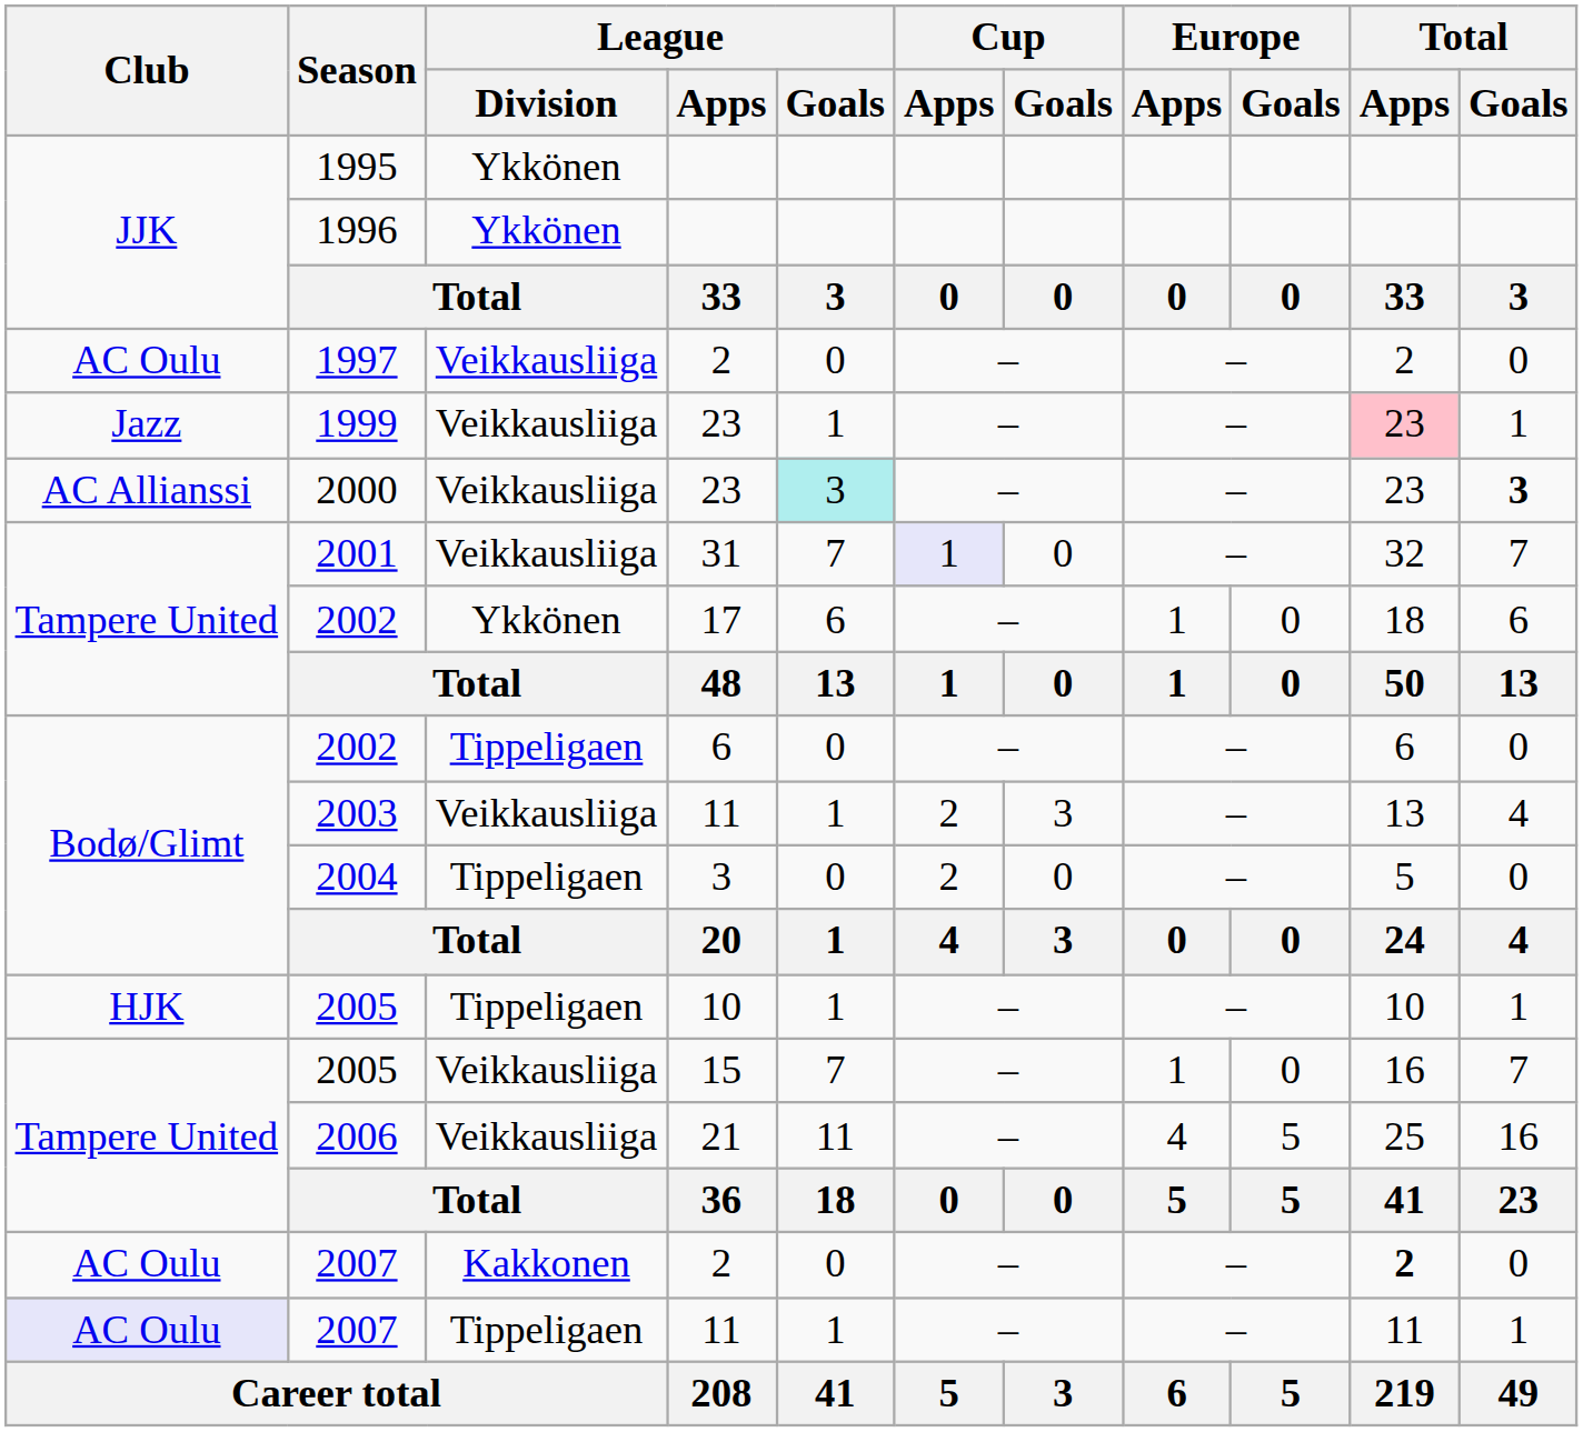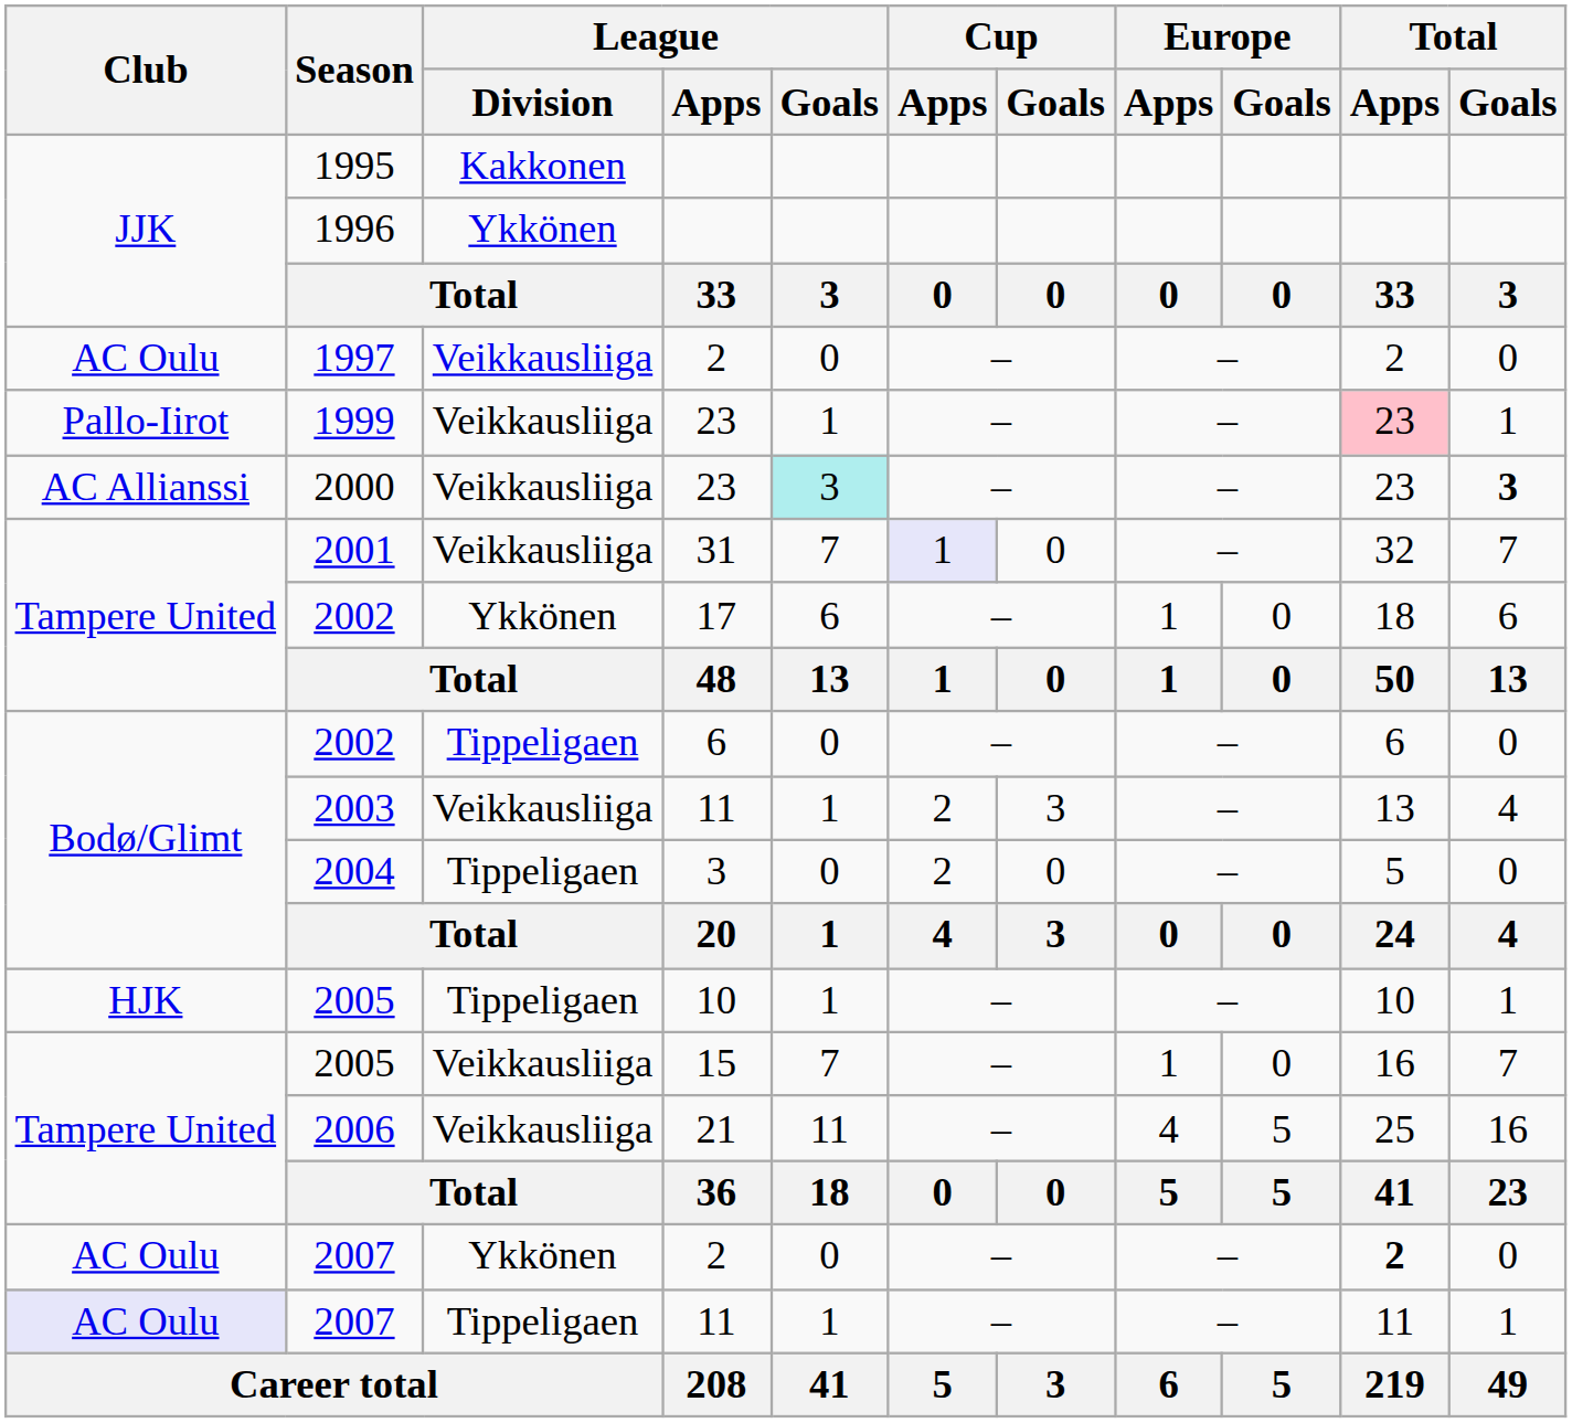 <table class="wikitable" style="text-align:center">
 <tr>
 <th rowspan="2">Club</th>
 <th rowspan="2">Season</th>
 <th colspan="3">League</th>
 <th colspan="2">Cup</th>
 <th colspan="2">Europe</th>
 <th colspan="2">Total</th>
 </tr>
 <tr>
 <th>Division</th>
 <th>Apps</th>
 <th>Goals</th>
 <th>Apps</th>
 <th>Goals</th>
 <th>Apps</th>
 <th>Goals</th>
 <th>Apps</th>
 <th>Goals</th>
 </tr>
 <tr>
 <td rowspan=3><a href='#'>JJK</a></td>
 <td>1995</td>
-<td>Ykkönen</td>
+<td><a href='#'>Kakkonen</a></td>
 <td></td>
 <td></td>
 <td></td>
 <td></td>
 <td></td>
 <td></td>
 <td></td>
 <td></td>
 </tr>
 <tr>
 <td>1996</td>
 <td><a href='#'>Ykkönen</a></td>
 <td></td>
 <td></td>
 <td></td>
 <td></td>
 <td></td>
 <td></td>
 <td></td>
 <td></td>
 </tr>
 <tr>
 <th colspan=2>Total</th>
 <th>33</th>
 <th>3</th>
 <th>0</th>
 <th>0</th>
 <th>0</th>
 <th>0</th>
 <th>33</th>
 <th>3</th>
 </tr>
 <tr>
 <td><a href='#'>AC Oulu</a></td>
 <td><a href='#'>1997</a></td>
 <td><a href='#'>Veikkausliiga</a></td>
 <td>2</td>
 <td>0</td>
 <td colspan=2>–</td>
 <td colspan=2>–</td>
 <td>2</td>
 <td>0</td>
 </tr>
 <tr>
-<td><a href='#'>Jazz</a></td>
+<td><a href='#'>Pallo-Iirot</a></td>
 <td><a href='#'>1999</a></td>
 <td>Veikkausliiga</td>
 <td>23</td>
 <td>1</td>
 <td colspan=2>–</td>
 <td colspan=2>–</td>
 <td style="background: pink;">23</td>
 <td>1</td>
 </tr>
 <tr>
 <td><a href='#'>AC Allianssi</a></td>
 <td>2000</td>
 <td>Veikkausliiga</td>
 <td>23</td>
 <td style="background: paleturquoise;">3</td>
 <td colspan=2>–</td>
 <td colspan=2>–</td>
 <td>23</td>
 <td><strong>3</strong></td>
 </tr>
 <tr>
 <td rowspan=3><a href='#'>Tampere United</a></td>
 <td><a href='#'>2001</a></td>
 <td>Veikkausliiga</td>
 <td>31</td>
 <td>7</td>
 <td style="background: lavender;">1</td>
 <td>0</td>
 <td colspan=2>–</td>
 <td>32</td>
 <td>7</td>
 </tr>
 <tr>
 <td><a href='#'>2002</a></td>
 <td>Ykkönen</td>
 <td>17</td>
 <td>6</td>
 <td colspan=2>–</td>
 <td>1</td>
 <td>0</td>
 <td>18</td>
 <td>6</td>
 </tr>
 <tr>
 <th colspan=2>Total</th>
 <th>48</th>
 <th>13</th>
 <th>1</th>
 <th>0</th>
 <th>1</th>
 <th>0</th>
 <th>50</th>
 <th>13</th>
 </tr>
 <tr>
 <td rowspan=4><a href='#'>Bodø/Glimt</a></td>
 <td><a href='#'>2002</a></td>
 <td><a href='#'>Tippeligaen</a></td>
 <td>6</td>
 <td>0</td>
 <td colspan=2>–</td>
 <td colspan=2>–</td>
 <td>6</td>
 <td>0</td>
 </tr>
 <tr>
 <td><a href='#'>2003</a></td>
 <td>Veikkausliiga</td>
 <td>11</td>
 <td>1</td>
 <td>2</td>
 <td>3</td>
 <td colspan=2>–</td>
 <td>13</td>
 <td>4</td>
 </tr>
 <tr>
 <td><a href='#'>2004</a></td>
 <td>Tippeligaen</td>
 <td>3</td>
 <td>0</td>
 <td>2</td>
 <td>0</td>
 <td colspan=2>–</td>
 <td>5</td>
 <td>0</td>
 </tr>
 <tr>
 <th colspan=2>Total</th>
 <th>20</th>
 <th>1</th>
 <th>4</th>
 <th>3</th>
 <th>0</th>
 <th>0</th>
 <th>24</th>
 <th>4</th>
 </tr>
 <tr>
 <td><a href='#'>HJK</a></td>
 <td><a href='#'>2005</a></td>
 <td>Tippeligaen</td>
 <td>10</td>
 <td>1</td>
 <td colspan=2>–</td>
 <td colspan=2>–</td>
 <td>10</td>
 <td>1</td>
 </tr>
 <tr>
 <td rowspan=3><a href='#'>Tampere United</a></td>
 <td>2005</td>
 <td>Veikkausliiga</td>
 <td>15</td>
 <td>7</td>
 <td colspan=2>–</td>
 <td>1</td>
 <td>0</td>
 <td>16</td>
 <td>7</td>
 </tr>
 <tr>
 <td><a href='#'>2006</a></td>
 <td>Veikkausliiga</td>
 <td>21</td>
 <td>11</td>
 <td colspan=2>–</td>
 <td>4</td>
 <td>5</td>
 <td>25</td>
 <td>16</td>
 </tr>
 <tr>
 <th colspan=2>Total</th>
 <th>36</th>
 <th>18</th>
 <th>0</th>
 <th>0</th>
 <th>5</th>
 <th>5</th>
 <th>41</th>
 <th>23</th>
 </tr>
 <tr>
 <td><a href='#'>AC Oulu</a></td>
 <td><a href='#'>2007</a></td>
-<td><a href='#'>Kakkonen</a></td>
+<td>Ykkönen</td>
 <td>2</td>
 <td>0</td>
 <td colspan=2>–</td>
 <td colspan=2>–</td>
 <td><strong>2</strong></td>
 <td>0</td>
 </tr>
 <tr>
 <td style="background: lavender;"><a href='#'>AC Oulu</a></td>
 <td><a href='#'>2007</a></td>
 <td>Tippeligaen</td>
 <td>11</td>
 <td>1</td>
 <td colspan=2>–</td>
 <td colspan=2>–</td>
 <td>11</td>
 <td>1</td>
 </tr>
 <tr>
 <th colspan="3">Career total</th>
 <th>208</th>
 <th>41</th>
 <th>5</th>
 <th>3</th>
 <th>6</th>
 <th>5</th>
 <th>219</th>
 <th>49</th>
 </tr>
 </table>
